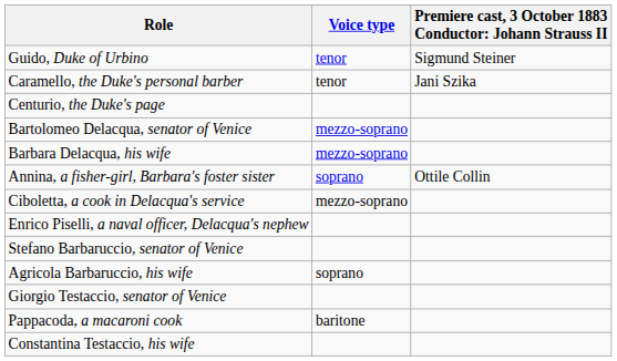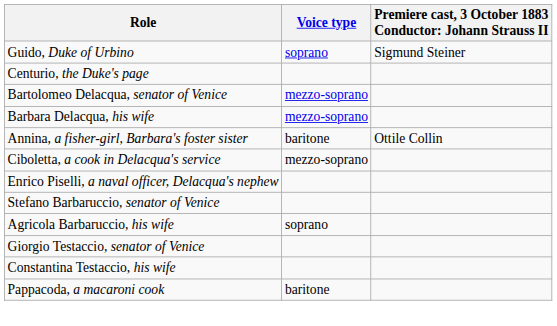 <table class="wikitable">
 <tr>
 <th>Role</th>
 <th><a href='#'>Voice type</a></th>
 <th>Premiere cast, 3 October 1883<br>Conductor: Johann Strauss II</th>
 </tr>
 <tr>
 <td>Guido, <em>Duke of Urbino</em></td>
-<td><a href='#'>tenor</a></td>
+<td><a href='#'>soprano</a></td>
 <td>Sigmund Steiner</td>
-</tr>
-<tr>
-<td>Caramello, <em>the Duke's personal barber</em></td>
-<td>tenor</td>
-<td>Jani Szika</td>
 </tr>
 <tr>
 <td>Centurio, <em>the Duke's page</em></td>
 <td></td>
 <td></td>
 </tr>
 <tr>
 <td>Bartolomeo Delacqua, <em>senator of Venice</em></td>
 <td><a href='#'>mezzo-soprano</a></td>
 <td></td>
 </tr>
 <tr>
 <td>Barbara Delacqua, <em>his wife</em></td>
 <td><a href='#'>mezzo-soprano</a></td>
 <td></td>
 </tr>
 <tr>
 <td>Annina, <em>a fisher-girl, Barbara's foster sister</em></td>
-<td><a href='#'>soprano</a></td>
+<td>baritone</td>
 <td>Ottile Collin</td>
 </tr>
 <tr>
 <td>Ciboletta, <em>a cook in Delacqua's service</em></td>
 <td>mezzo-soprano</td>
 <td></td>
 </tr>
 <tr>
 <td>Enrico Piselli, <em>a naval officer, Delacqua's nephew</em></td>
 <td></td>
 <td></td>
 </tr>
 <tr>
 <td>Stefano Barbaruccio, <em>senator of Venice</em></td>
 <td></td>
 <td></td>
 </tr>
 <tr>
 <td>Agricola Barbaruccio, <em>his wife</em></td>
 <td>soprano</td>
 <td></td>
 </tr>
 <tr>
 <td>Giorgio Testaccio, <em>senator of Venice</em></td>
 <td></td>
 <td></td>
 </tr>
 <tr>
+<td>Constantina Testaccio, <em>his wife</em></td>
+<td></td>
+<td></td>
+</tr>
+<tr>
 <td>Pappacoda, <em>a macaroni cook</em></td>
 <td>baritone</td>
 <td></td>
 </tr>
-<tr>
-<td>Constantina Testaccio, <em>his wife</em></td>
-<td></td>
-<td></td>
-</tr>
 </table>
